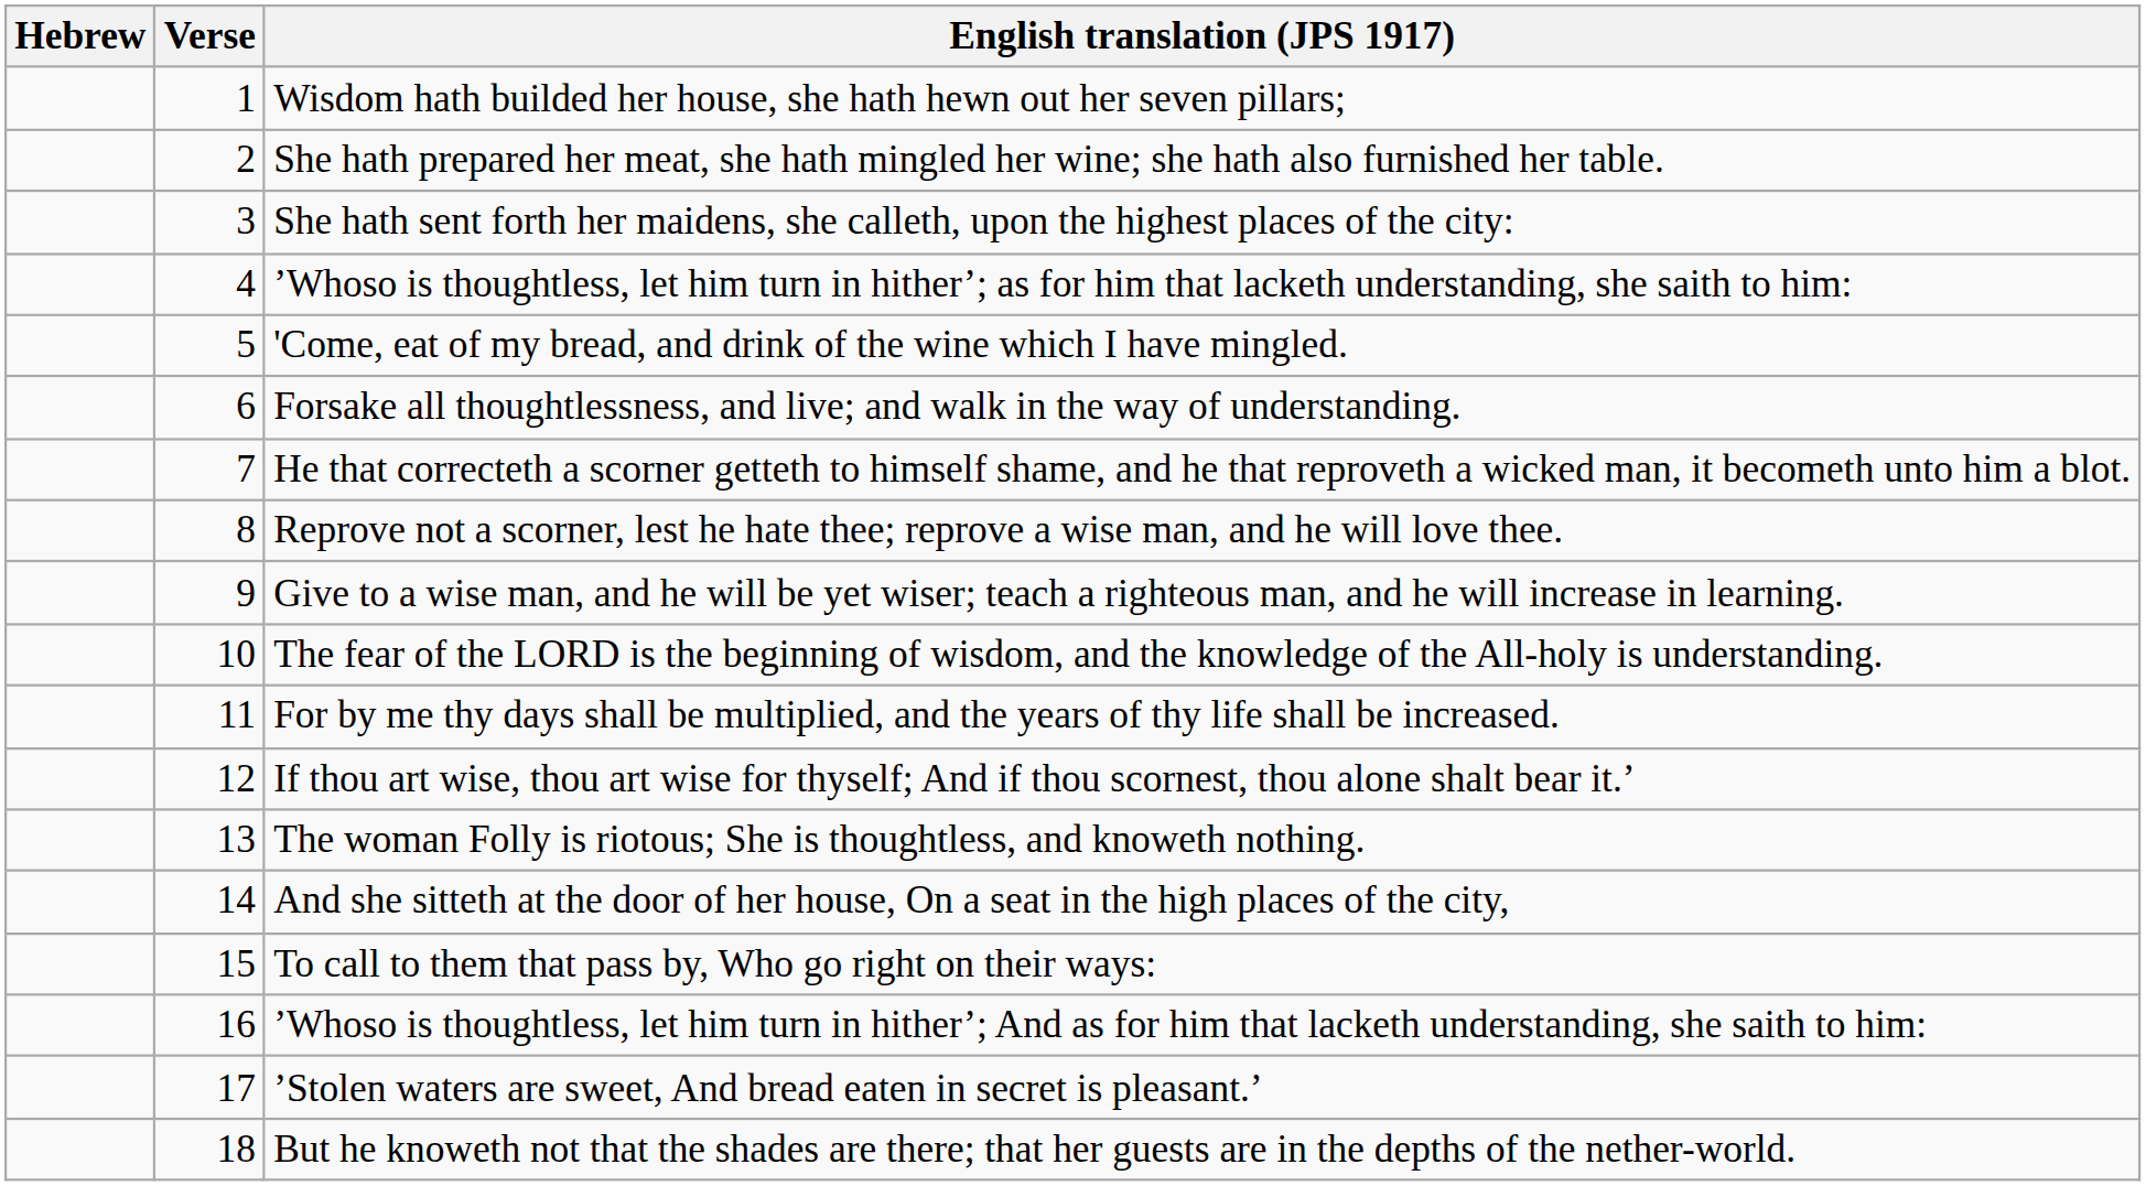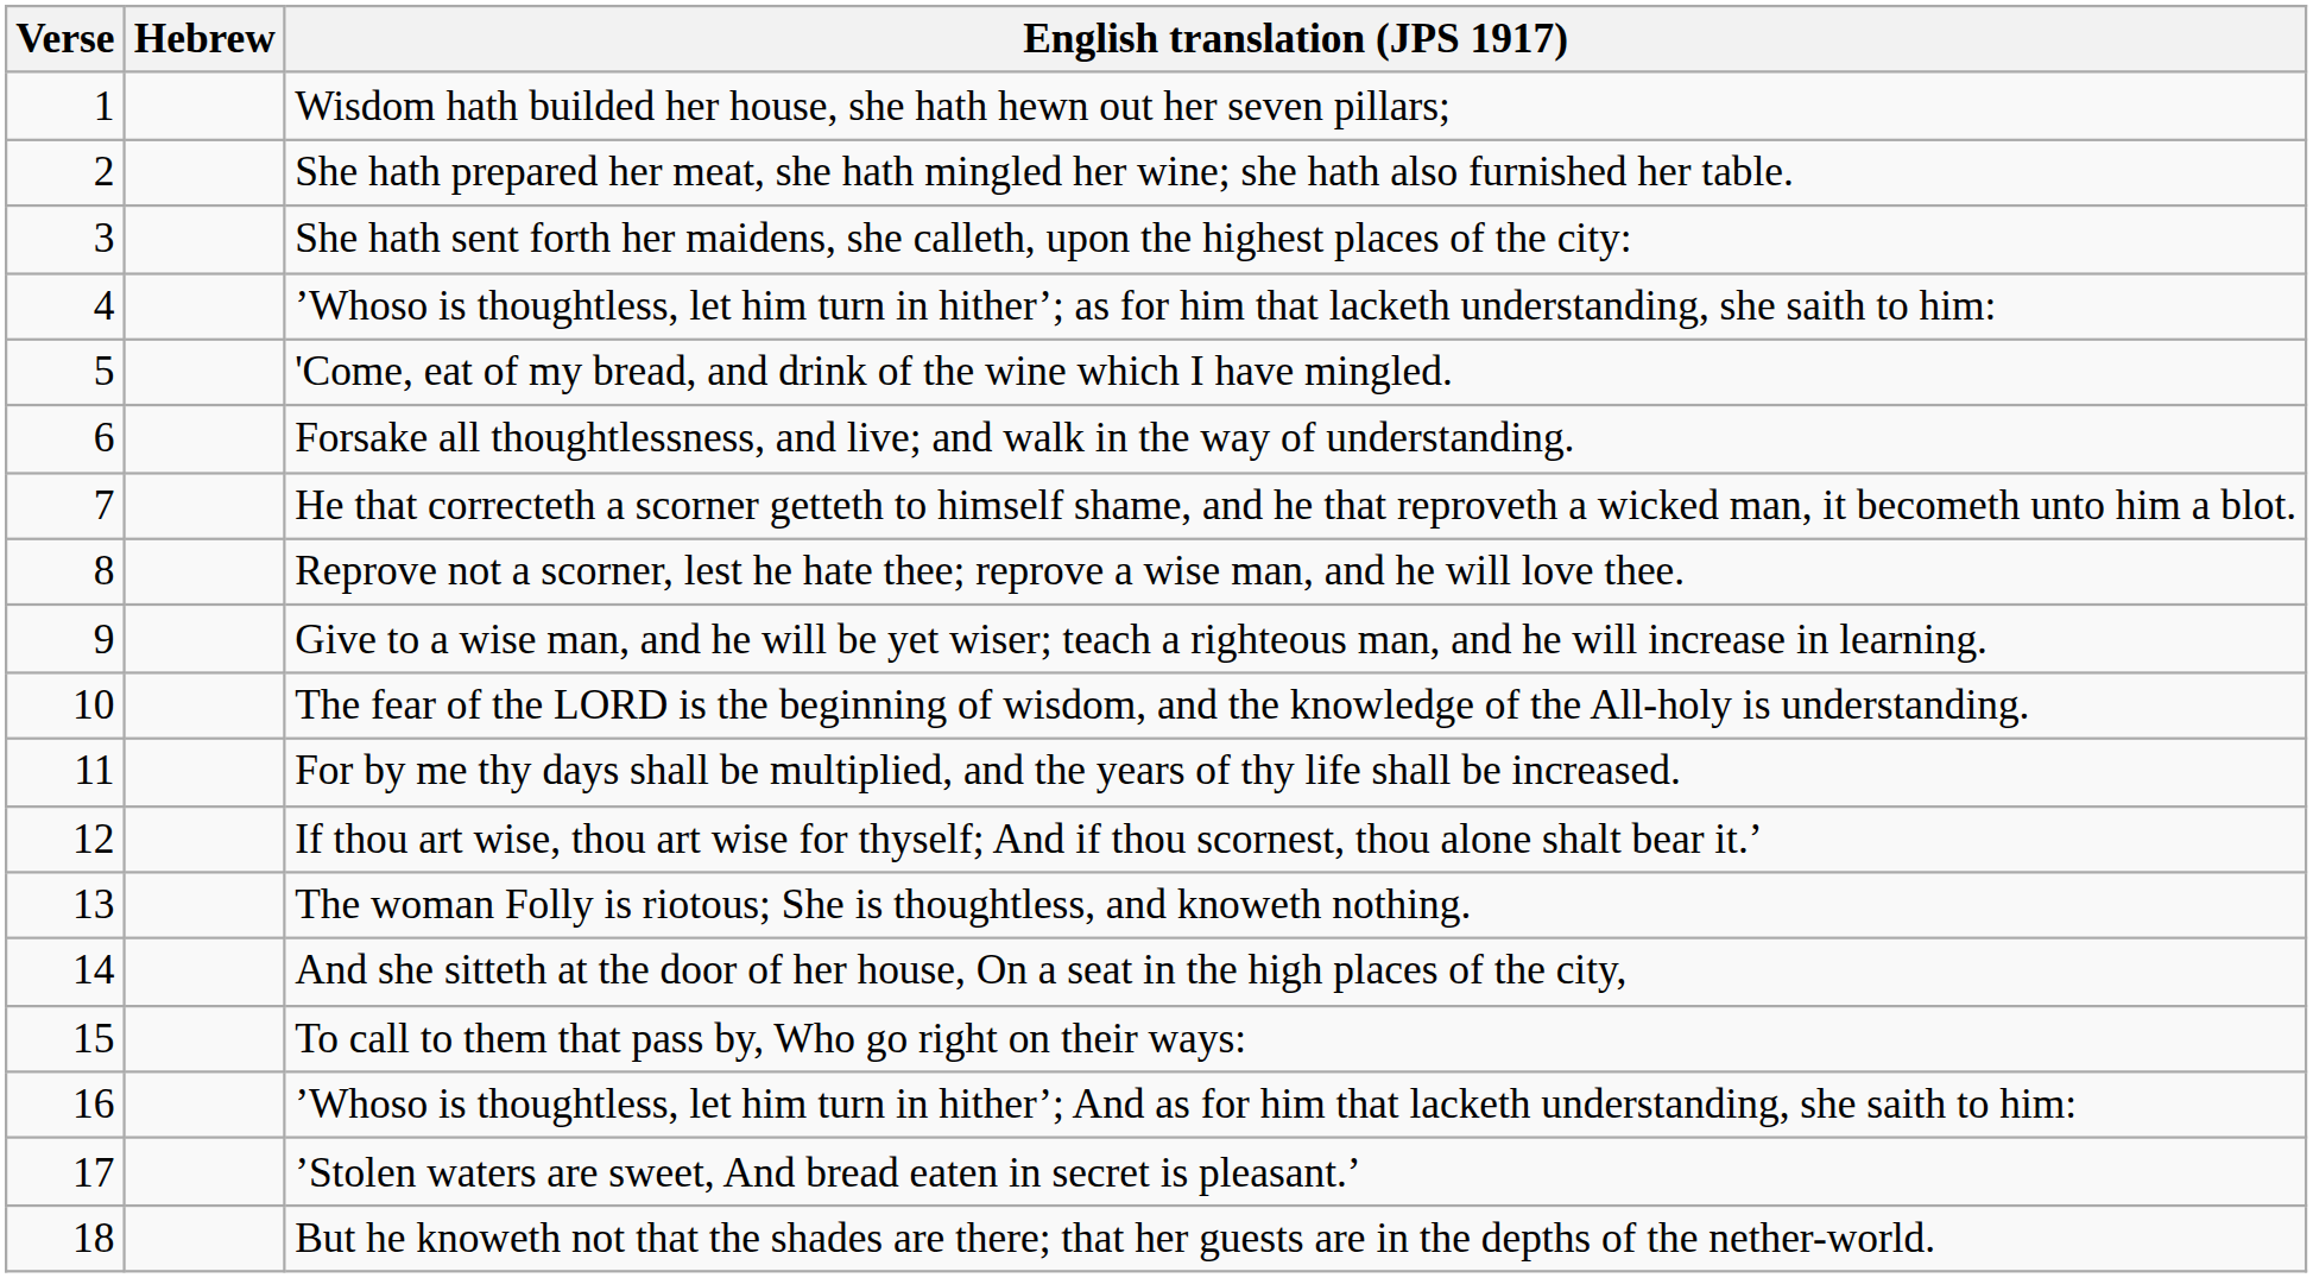 <table class="wikitable">
 <tr>
+<th>Verse</th>
 <th>Hebrew</th>
-<th>Verse</th>
 <th>English translation (JPS 1917)</th>
 </tr>
 <tr>
+<td style="text-align:right">1</td>
 <td style="text-align:right"></td>
-<td style="text-align:right">1</td>
 <td>Wisdom hath builded her house, she hath hewn out her seven pillars;</td>
 </tr>
 <tr>
+<td style="text-align:right">2</td>
 <td style="text-align:right"></td>
-<td style="text-align:right">2</td>
 <td>She hath prepared her meat, she hath mingled her wine; she hath also furnished her table.</td>
 </tr>
 <tr>
+<td style="text-align:right">3</td>
 <td style="text-align:right"></td>
-<td style="text-align:right">3</td>
 <td>She hath sent forth her maidens, she calleth, upon the highest places of the city:</td>
 </tr>
 <tr>
+<td style="text-align:right">4</td>
 <td style="text-align:right"></td>
-<td style="text-align:right">4</td>
 <td>’Whoso is thoughtless, let him turn in hither’; as for him that lacketh understanding, she saith to him:</td>
 </tr>
 <tr>
+<td style="text-align:right">5</td>
 <td style="text-align:right"></td>
-<td style="text-align:right">5</td>
 <td>'Come, eat of my bread, and drink of the wine which I have mingled.</td>
 </tr>
 <tr>
+<td style="text-align:right">6</td>
 <td style="text-align:right"></td>
-<td style="text-align:right">6</td>
 <td>Forsake all thoughtlessness, and live; and walk in the way of understanding.</td>
 </tr>
 <tr>
+<td style="text-align:right">7</td>
 <td style="text-align:right"></td>
-<td style="text-align:right">7</td>
 <td>He that correcteth a scorner getteth to himself shame, and he that reproveth a wicked man, it becometh unto him a blot.</td>
 </tr>
 <tr>
+<td style="text-align:right">8</td>
 <td style="text-align:right"></td>
-<td style="text-align:right">8</td>
 <td>Reprove not a scorner, lest he hate thee; reprove a wise man, and he will love thee.</td>
 </tr>
 <tr>
+<td style="text-align:right">9</td>
 <td style="text-align:right"></td>
-<td style="text-align:right">9</td>
 <td>Give to a wise man, and he will be yet wiser; teach a righteous man, and he will increase in learning.</td>
 </tr>
 <tr>
+<td style="text-align:right">10</td>
 <td style="text-align:right"></td>
-<td style="text-align:right">10</td>
 <td>The fear of the LORD is the beginning of wisdom, and the knowledge of the All-holy is understanding.</td>
 </tr>
 <tr>
+<td style="text-align:right">11</td>
 <td style="text-align:right"></td>
-<td style="text-align:right">11</td>
 <td>For by me thy days shall be multiplied, and the years of thy life shall be increased.</td>
 </tr>
 <tr>
+<td style="text-align:right">12</td>
 <td style="text-align:right"></td>
-<td style="text-align:right">12</td>
 <td>If thou art wise, thou art wise for thyself; And if thou scornest, thou alone shalt bear it.’</td>
 </tr>
 <tr>
+<td style="text-align:right">13</td>
 <td style="text-align:right"></td>
-<td style="text-align:right">13</td>
 <td>The woman Folly is riotous; She is thoughtless, and knoweth nothing.</td>
 </tr>
 <tr>
+<td style="text-align:right">14</td>
 <td style="text-align:right"></td>
-<td style="text-align:right">14</td>
 <td>And she sitteth at the door of her house, On a seat in the high places of the city,</td>
 </tr>
 <tr>
+<td style="text-align:right">15</td>
 <td style="text-align:right"></td>
-<td style="text-align:right">15</td>
 <td>To call to them that pass by, Who go right on their ways:</td>
 </tr>
 <tr>
+<td style="text-align:right">16</td>
 <td style="text-align:right"></td>
-<td style="text-align:right">16</td>
 <td>’Whoso is thoughtless, let him turn in hither’; And as for him that lacketh understanding, she saith to him:</td>
 </tr>
 <tr>
+<td style="text-align:right">17</td>
 <td style="text-align:right"></td>
-<td style="text-align:right">17</td>
 <td>’Stolen waters are sweet, And bread eaten in secret is pleasant.’</td>
 </tr>
 <tr>
+<td style="text-align:right">18</td>
 <td style="text-align:right"></td>
-<td style="text-align:right">18</td>
 <td>But he knoweth not that the shades are there; that her guests are in the depths of the nether-world.</td>
 </tr>
 </table>
